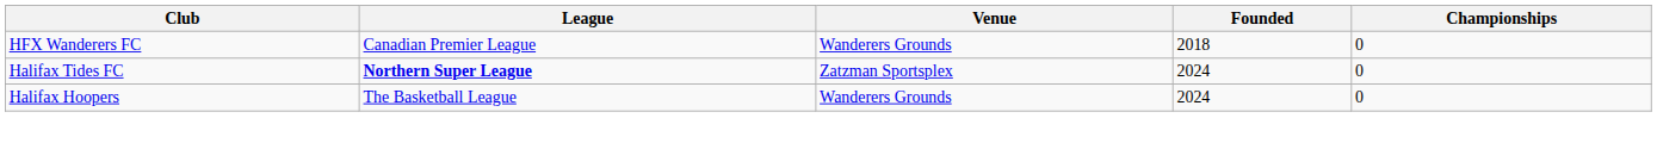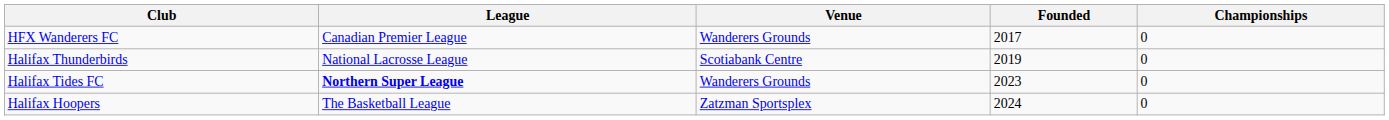 <table class="wikitable sortable" width="80%">
 <tr>
 <th>Club</th>
 <th>League</th>
 <th>Venue</th>
 <th>Founded</th>
 <th>Championships</th>
 </tr>
 <tr>
 <td><a href='#'>HFX Wanderers FC</a></td>
 <td><a href='#'>Canadian Premier League</a></td>
 <td><a href='#'>Wanderers Grounds</a></td>
-<td>2018</td>
+<td>2017</td>
+<td>0</td>
+</tr>
+<tr>
+<td><a href='#'>Halifax Thunderbirds</a></td>
+<td><a href='#'>National Lacrosse League</a></td>
+<td><a href='#'>Scotiabank Centre</a></td>
+<td>2019</td>
 <td>0</td>
 </tr>
 <tr>
 <td><a href='#'>Halifax Tides FC</a></td>
 <td><strong><a href='#'>Northern Super League</a></strong></td>
-<td><a href='#'>Zatzman Sportsplex</a></td>
-<td>2024</td>
+<td><a href='#'>Wanderers Grounds</a></td>
+<td>2023</td>
 <td>0</td>
 </tr>
 <tr>
 <td><a href='#'>Halifax Hoopers</a></td>
 <td><a href='#'>The Basketball League</a></td>
-<td><a href='#'>Wanderers Grounds</a></td>
+<td><a href='#'>Zatzman Sportsplex</a></td>
 <td>2024</td>
 <td>0</td>
 </tr>
 </table>
